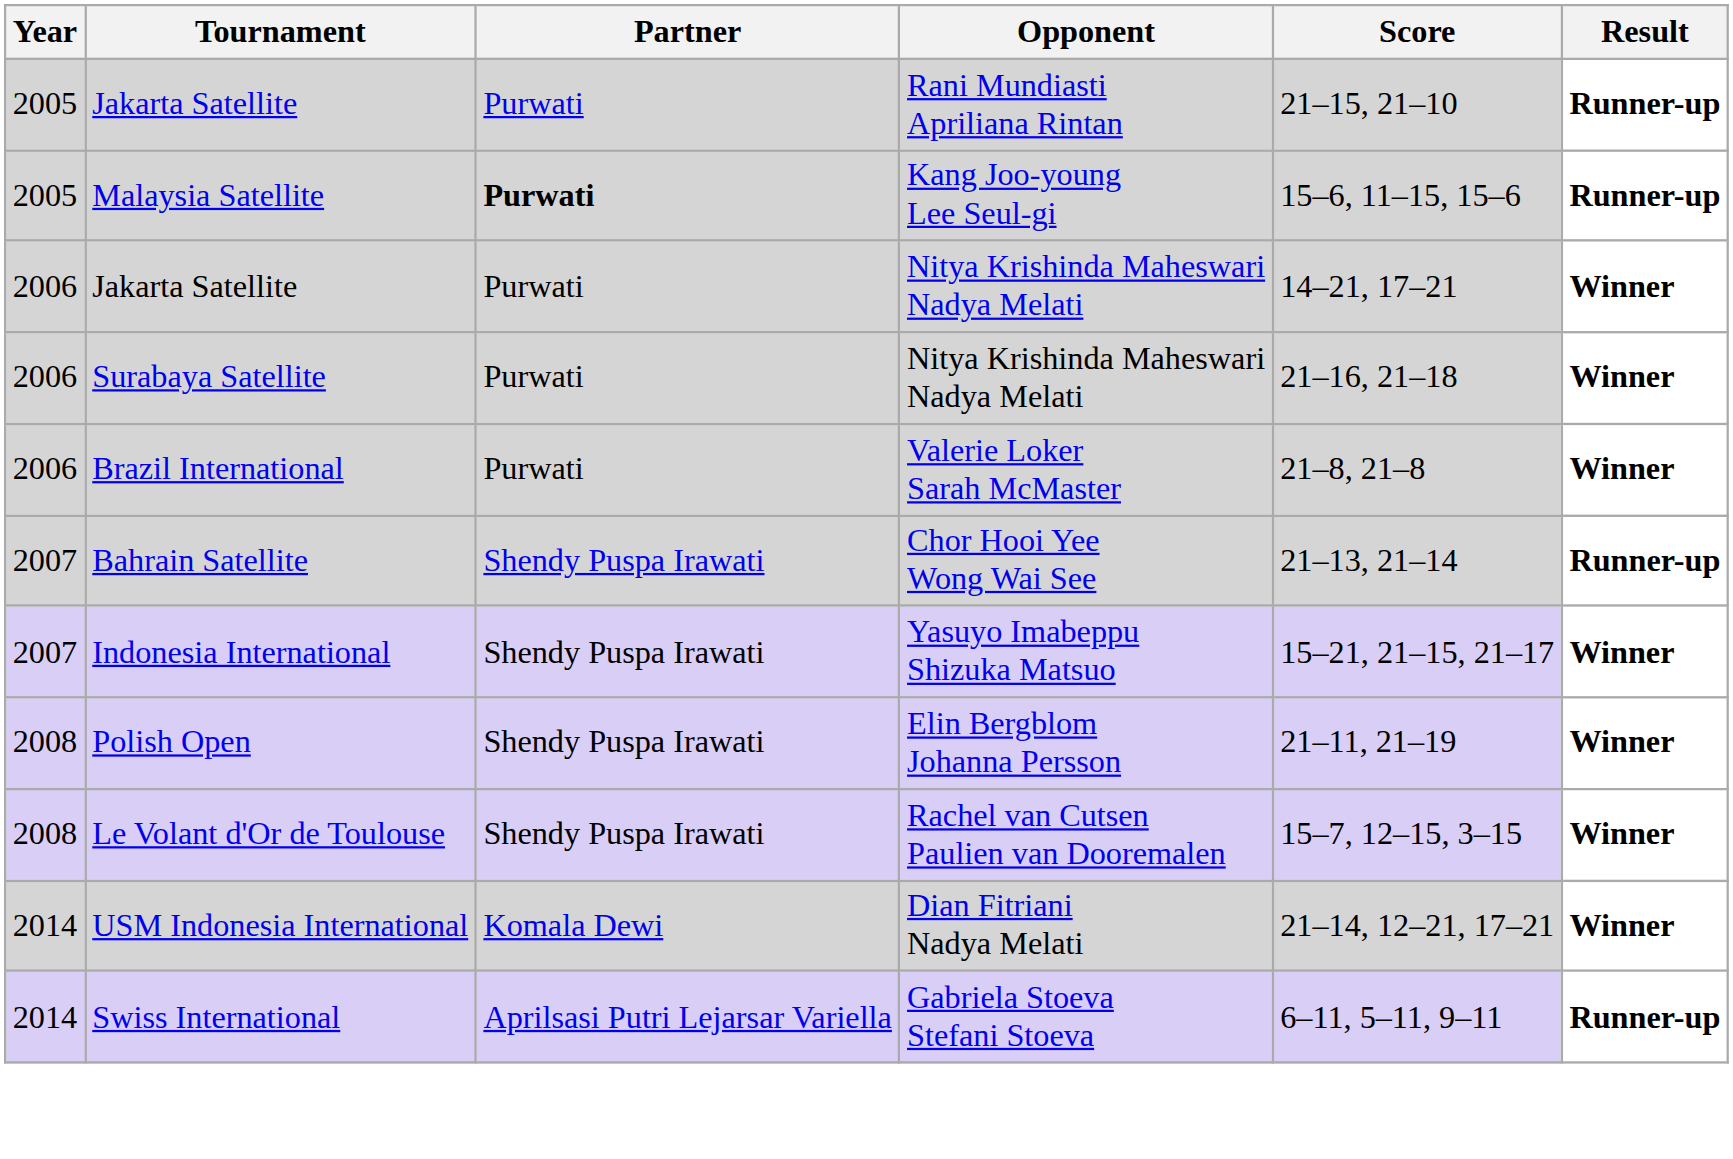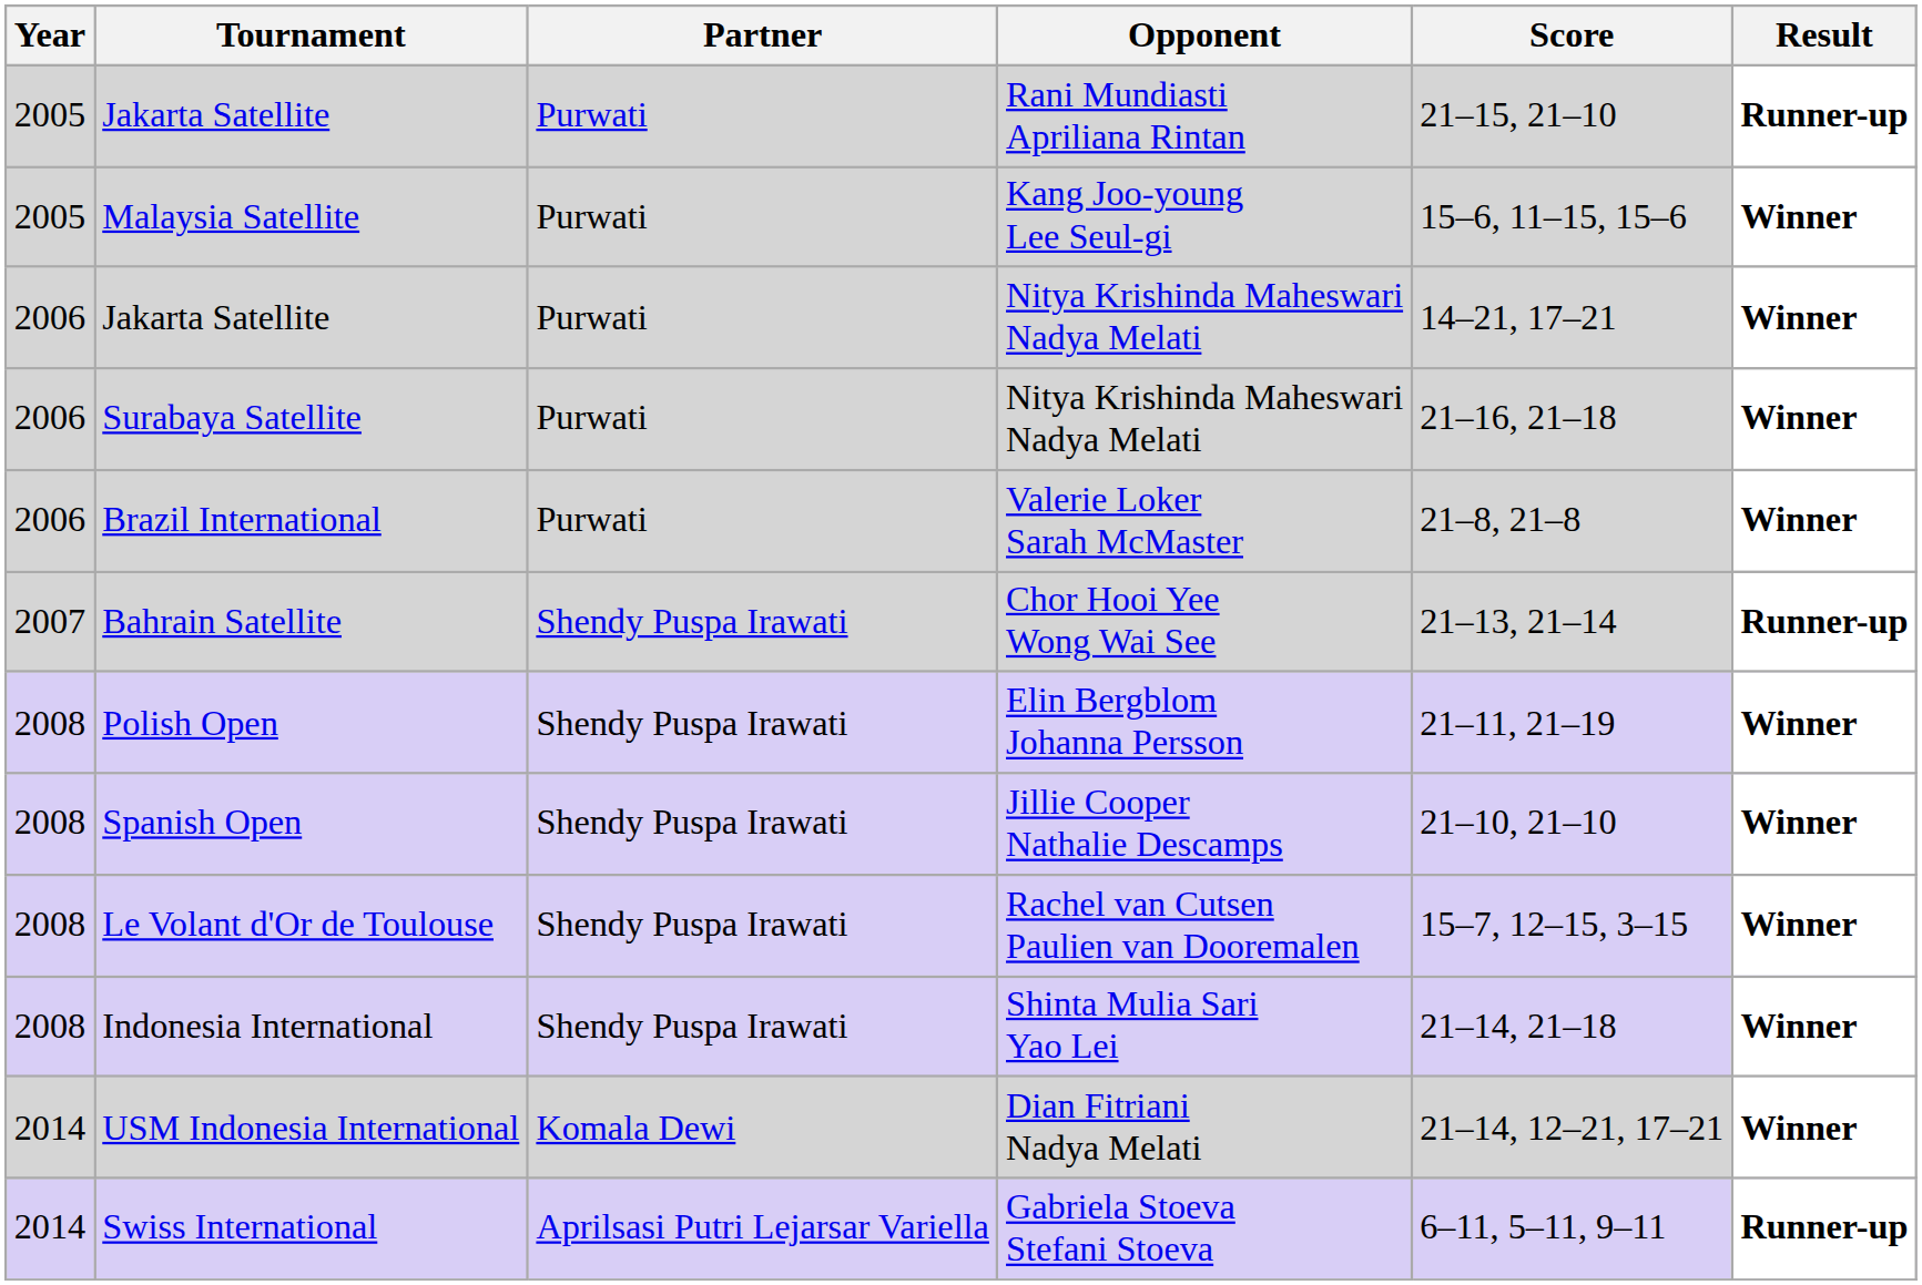 <table class="sortable wikitable" style="font-size: 90%">
 <tr>
 <th>Year</th>
 <th>Tournament</th>
 <th>Partner</th>
 <th>Opponent</th>
 <th>Score</th>
 <th>Result</th>
 </tr>
 <tr style="background:#D5D5D5">
 <td align="center">2005</td>
 <td align="left"><a href='#'>Jakarta Satellite</a></td>
 <td align="left"> <a href='#'>Purwati</a></td>
 <td align="left"> <a href='#'>Rani Mundiasti</a> <br>  <a href='#'>Apriliana Rintan</a></td>
 <td align="left">21–15, 21–10</td>
 <td style="text-align:left; background:white"> <strong>Runner-up</strong></td>
 </tr>
 <tr style="background:#D5D5D5">
 <td align="center">2005</td>
 <td align="left"><a href='#'>Malaysia Satellite</a></td>
-<td align="left"><strong> Purwati</strong></td>
+<td align="left"> Purwati</td>
 <td align="left"> <a href='#'>Kang Joo-young</a> <br>  <a href='#'>Lee Seul-gi</a></td>
 <td align="left">15–6, 11–15, 15–6</td>
-<td style="text-align:left; background:white"> <strong>Runner-up</strong></td>
+<td style="text-align:left; background:white"> <strong>Winner</strong></td>
 </tr>
 <tr style="background:#D5D5D5">
 <td align="center">2006</td>
 <td align="left">Jakarta Satellite</td>
 <td align="left"> Purwati</td>
 <td align="left"> <a href='#'>Nitya Krishinda Maheswari</a> <br>  <a href='#'>Nadya Melati</a></td>
 <td align="left">14–21, 17–21</td>
 <td style="text-align:left; background:white"> <strong>Winner</strong></td>
 </tr>
 <tr style="background:#D5D5D5">
 <td align="center">2006</td>
 <td align="left"><a href='#'>Surabaya Satellite</a></td>
 <td align="left"> Purwati</td>
 <td align="left"> Nitya Krishinda Maheswari <br>  Nadya Melati</td>
 <td align="left">21–16, 21–18</td>
 <td style="text-align:left; background:white"> <strong>Winner</strong></td>
 </tr>
 <tr style="background:#D5D5D5">
 <td align="center">2006</td>
 <td align="left"><a href='#'>Brazil International</a></td>
 <td align="left"> Purwati</td>
 <td align="left"> <a href='#'>Valerie Loker</a> <br>  <a href='#'>Sarah McMaster</a></td>
 <td align="left">21–8, 21–8</td>
 <td style="text-align:left; background:white"> <strong>Winner</strong></td>
 </tr>
 <tr style="background:#D5D5D5">
 <td align="center">2007</td>
 <td align="left"><a href='#'>Bahrain Satellite</a></td>
 <td align="left"> <a href='#'>Shendy Puspa Irawati</a></td>
 <td align="left"> <a href='#'>Chor Hooi Yee</a> <br>  <a href='#'>Wong Wai See</a></td>
 <td align="left">21–13, 21–14</td>
 <td style="text-align:left; background:white"> <strong>Runner-up</strong></td>
 </tr>
 <tr style="background:#D8CEF6">
-<td align="center">2007</td>
-<td align="left"><a href='#'>Indonesia International</a></td>
-<td align="left"> Shendy Puspa Irawati</td>
-<td align="left"> <a href='#'>Yasuyo Imabeppu</a> <br>  <a href='#'>Shizuka Matsuo</a></td>
-<td align="left">15–21, 21–15, 21–17</td>
-<td style="text-align:left; background:white"> <strong>Winner</strong></td>
-</tr>
-<tr style="background:#D8CEF6">
 <td align="center">2008</td>
 <td align="left"><a href='#'>Polish Open</a></td>
 <td align="left"> Shendy Puspa Irawati</td>
 <td align="left"> <a href='#'>Elin Bergblom</a> <br>  <a href='#'>Johanna Persson</a></td>
 <td align="left">21–11, 21–19</td>
 <td style="text-align:left; background:white"> <strong>Winner</strong></td>
 </tr>
 <tr style="background:#D8CEF6">
 <td align="center">2008</td>
+<td align="left"><a href='#'>Spanish Open</a></td>
+<td align="left"> Shendy Puspa Irawati</td>
+<td align="left"> <a href='#'>Jillie Cooper</a> <br>  <a href='#'>Nathalie Descamps</a></td>
+<td align="left">21–10, 21–10</td>
+<td style="text-align:left; background:white"> <strong>Winner</strong></td>
+</tr>
+<tr style="background:#D8CEF6">
+<td align="center">2008</td>
 <td align="left"><a href='#'>Le Volant d'Or de Toulouse</a></td>
 <td align="left"> Shendy Puspa Irawati</td>
 <td align="left"> <a href='#'>Rachel van Cutsen</a> <br>  <a href='#'>Paulien van Dooremalen</a></td>
 <td align="left">15–7, 12–15, 3–15</td>
+<td style="text-align:left; background:white"> <strong>Winner</strong></td>
+</tr>
+<tr style="background:#D8CEF6">
+<td align="center">2008</td>
+<td align="left">Indonesia International</td>
+<td align="left"> Shendy Puspa Irawati</td>
+<td align="left"> <a href='#'>Shinta Mulia Sari</a> <br>  <a href='#'>Yao Lei</a></td>
+<td align="left">21–14, 21–18</td>
 <td style="text-align:left; background:white"> <strong>Winner</strong></td>
 </tr>
 <tr style="background:#D5D5D5">
 <td align="center">2014</td>
 <td align="left"><a href='#'>USM Indonesia International</a></td>
 <td align="left"> <a href='#'>Komala Dewi</a></td>
 <td align="left"> <a href='#'>Dian Fitriani</a> <br>  Nadya Melati</td>
 <td align="left">21–14, 12–21, 17–21</td>
 <td style="text-align:left; background:white"> <strong>Winner</strong></td>
 </tr>
 <tr style="background:#D8CEF6">
 <td align="center">2014</td>
 <td align="left"><a href='#'>Swiss International</a></td>
 <td align="left"> <a href='#'>Aprilsasi Putri Lejarsar Variella</a></td>
 <td align="left"> <a href='#'>Gabriela Stoeva</a> <br>  <a href='#'>Stefani Stoeva</a></td>
 <td align="left">6–11, 5–11, 9–11</td>
 <td style="text-align:left; background:white"> <strong>Runner-up</strong></td>
 </tr>
 </table>
